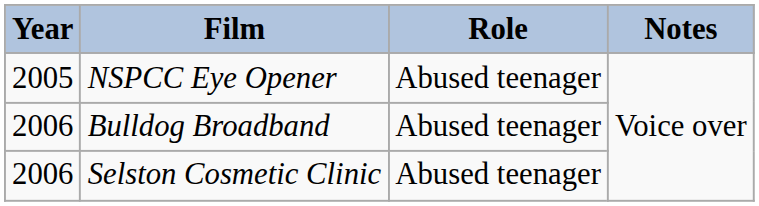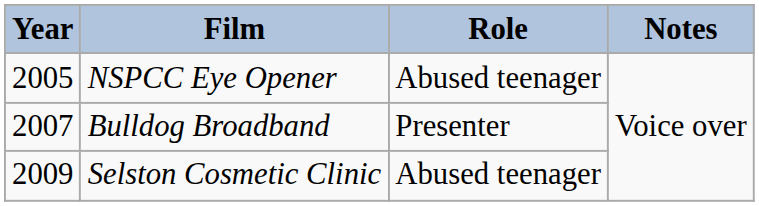 <table class="wikitable">
 <tr>
 <th style="background:#B0C4DE;">Year</th>
 <th style="background:#B0C4DE;">Film</th>
 <th style="background:#B0C4DE;">Role</th>
 <th style="background:#B0C4DE;">Notes</th>
 </tr>
 <tr>
 <td>2005</td>
 <td><em>NSPCC Eye Opener</em></td>
 <td>Abused teenager</td>
 <td rowspan="3">Voice over</td>
 </tr>
 <tr>
-<td>2006</td>
+<td>2007</td>
 <td><em>Bulldog Broadband</em></td>
-<td>Abused teenager</td>
+<td>Presenter</td>
 </tr>
 <tr>
-<td>2006</td>
+<td>2009</td>
 <td><em>Selston Cosmetic Clinic</em></td>
 <td>Abused teenager</td>
 </tr>
 </table>
